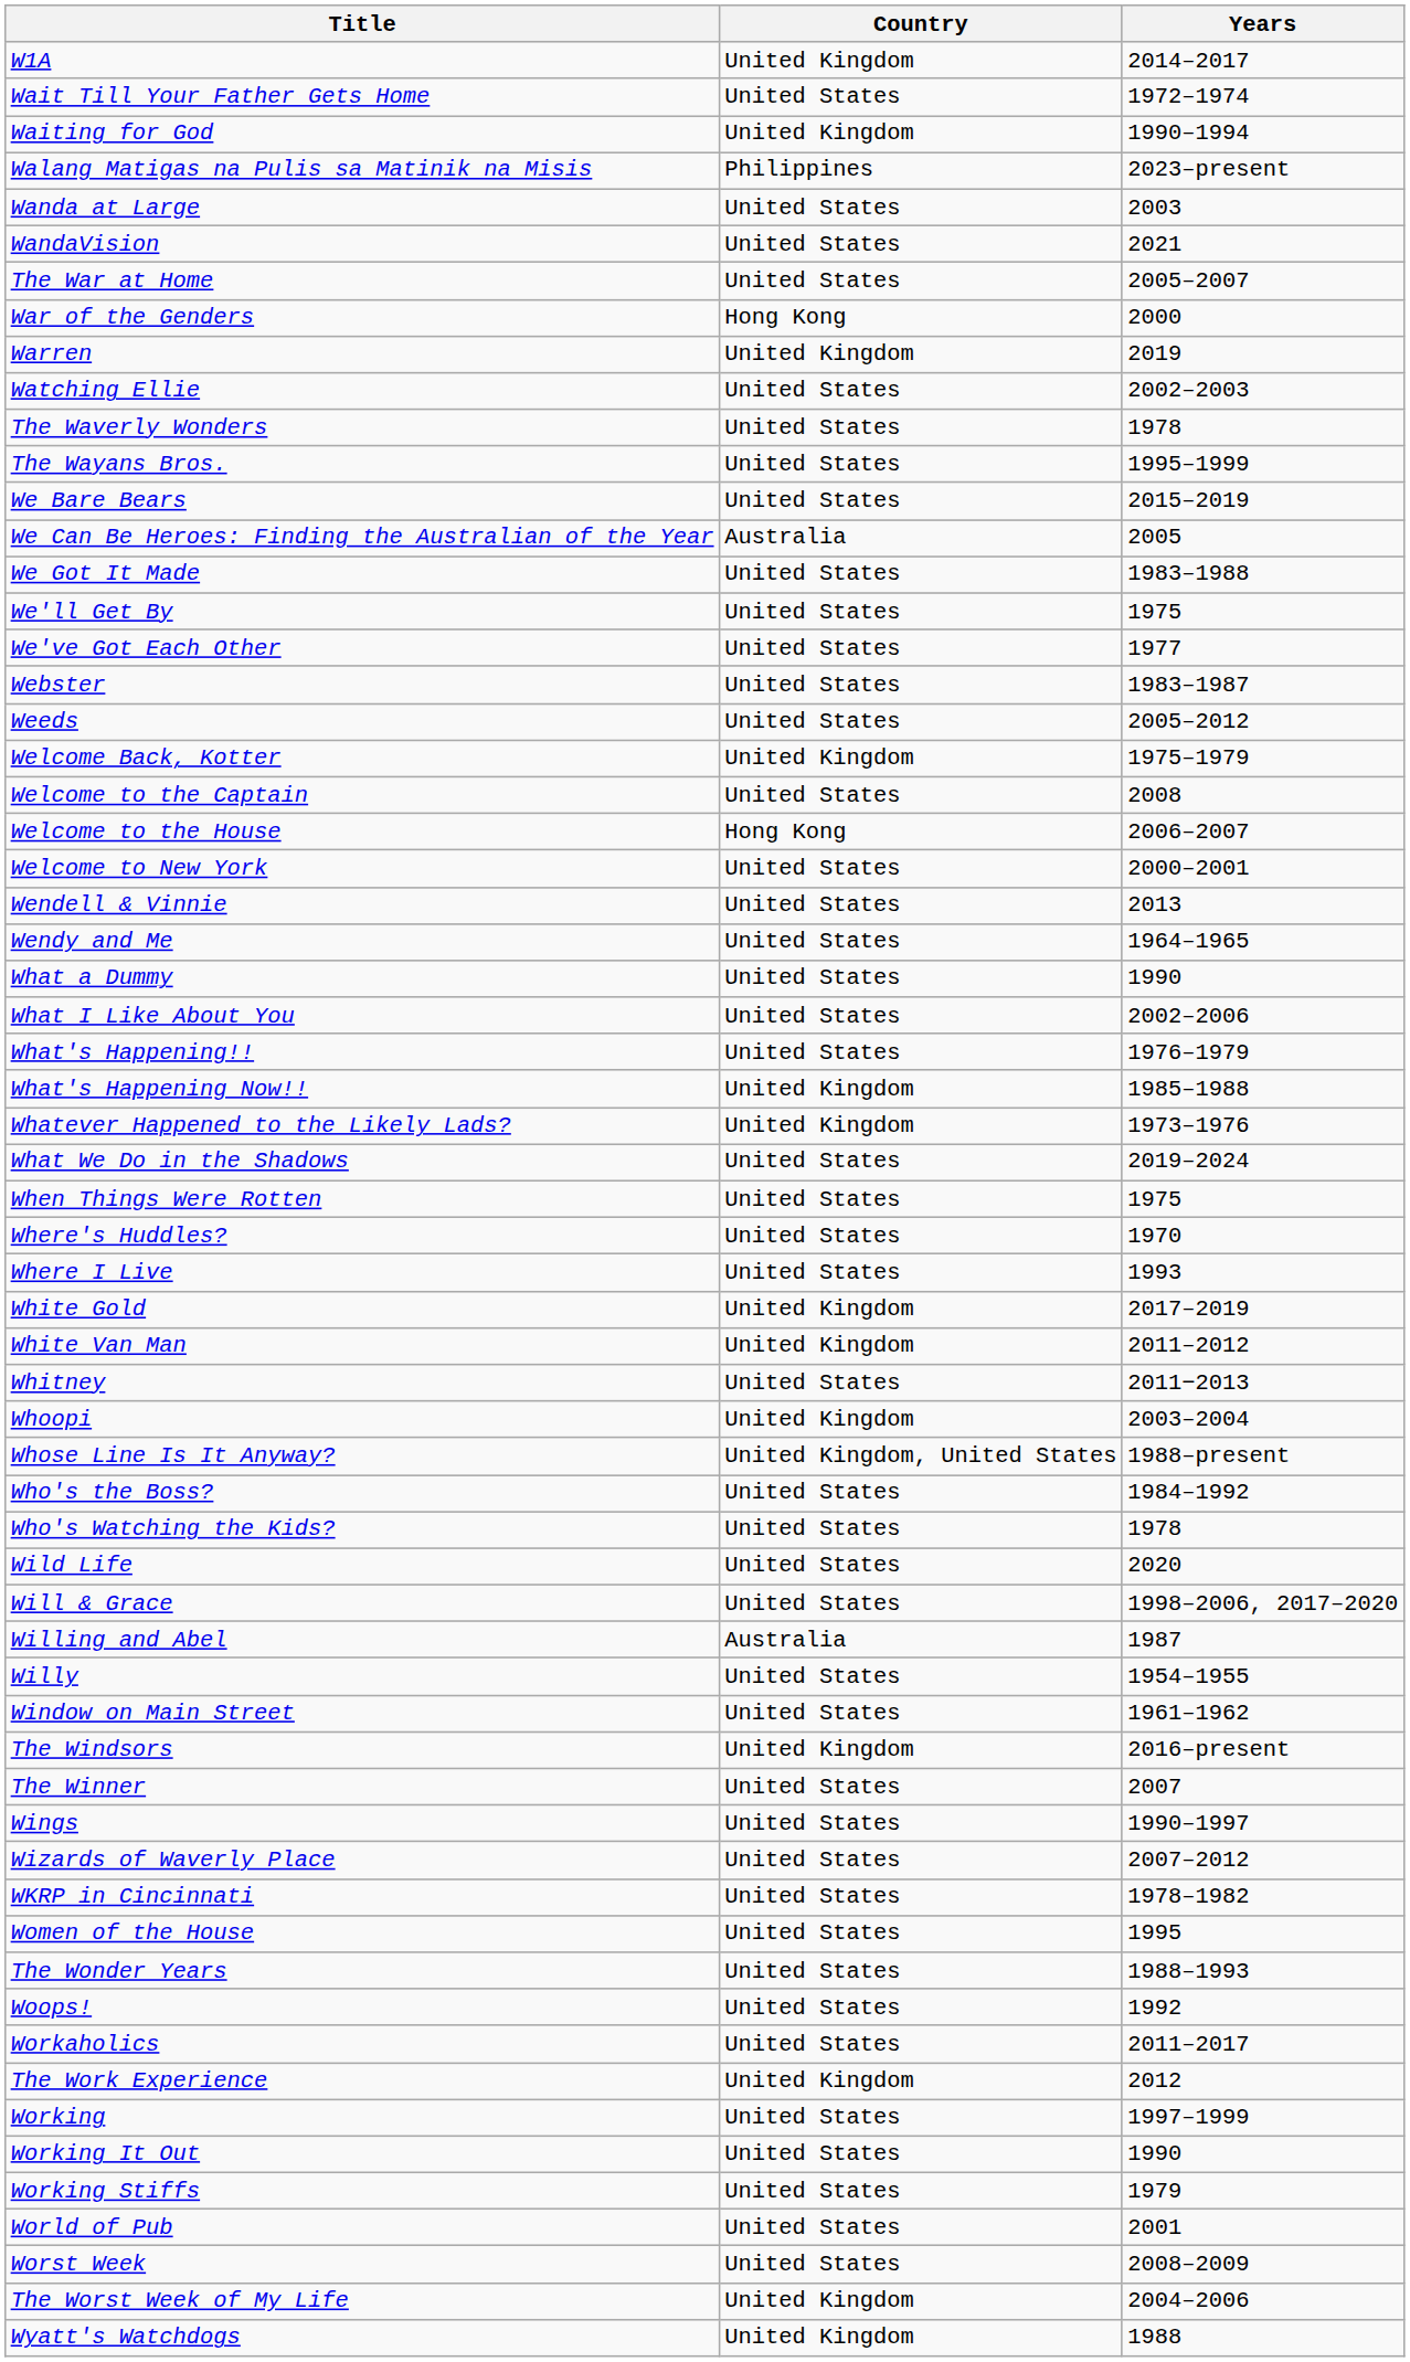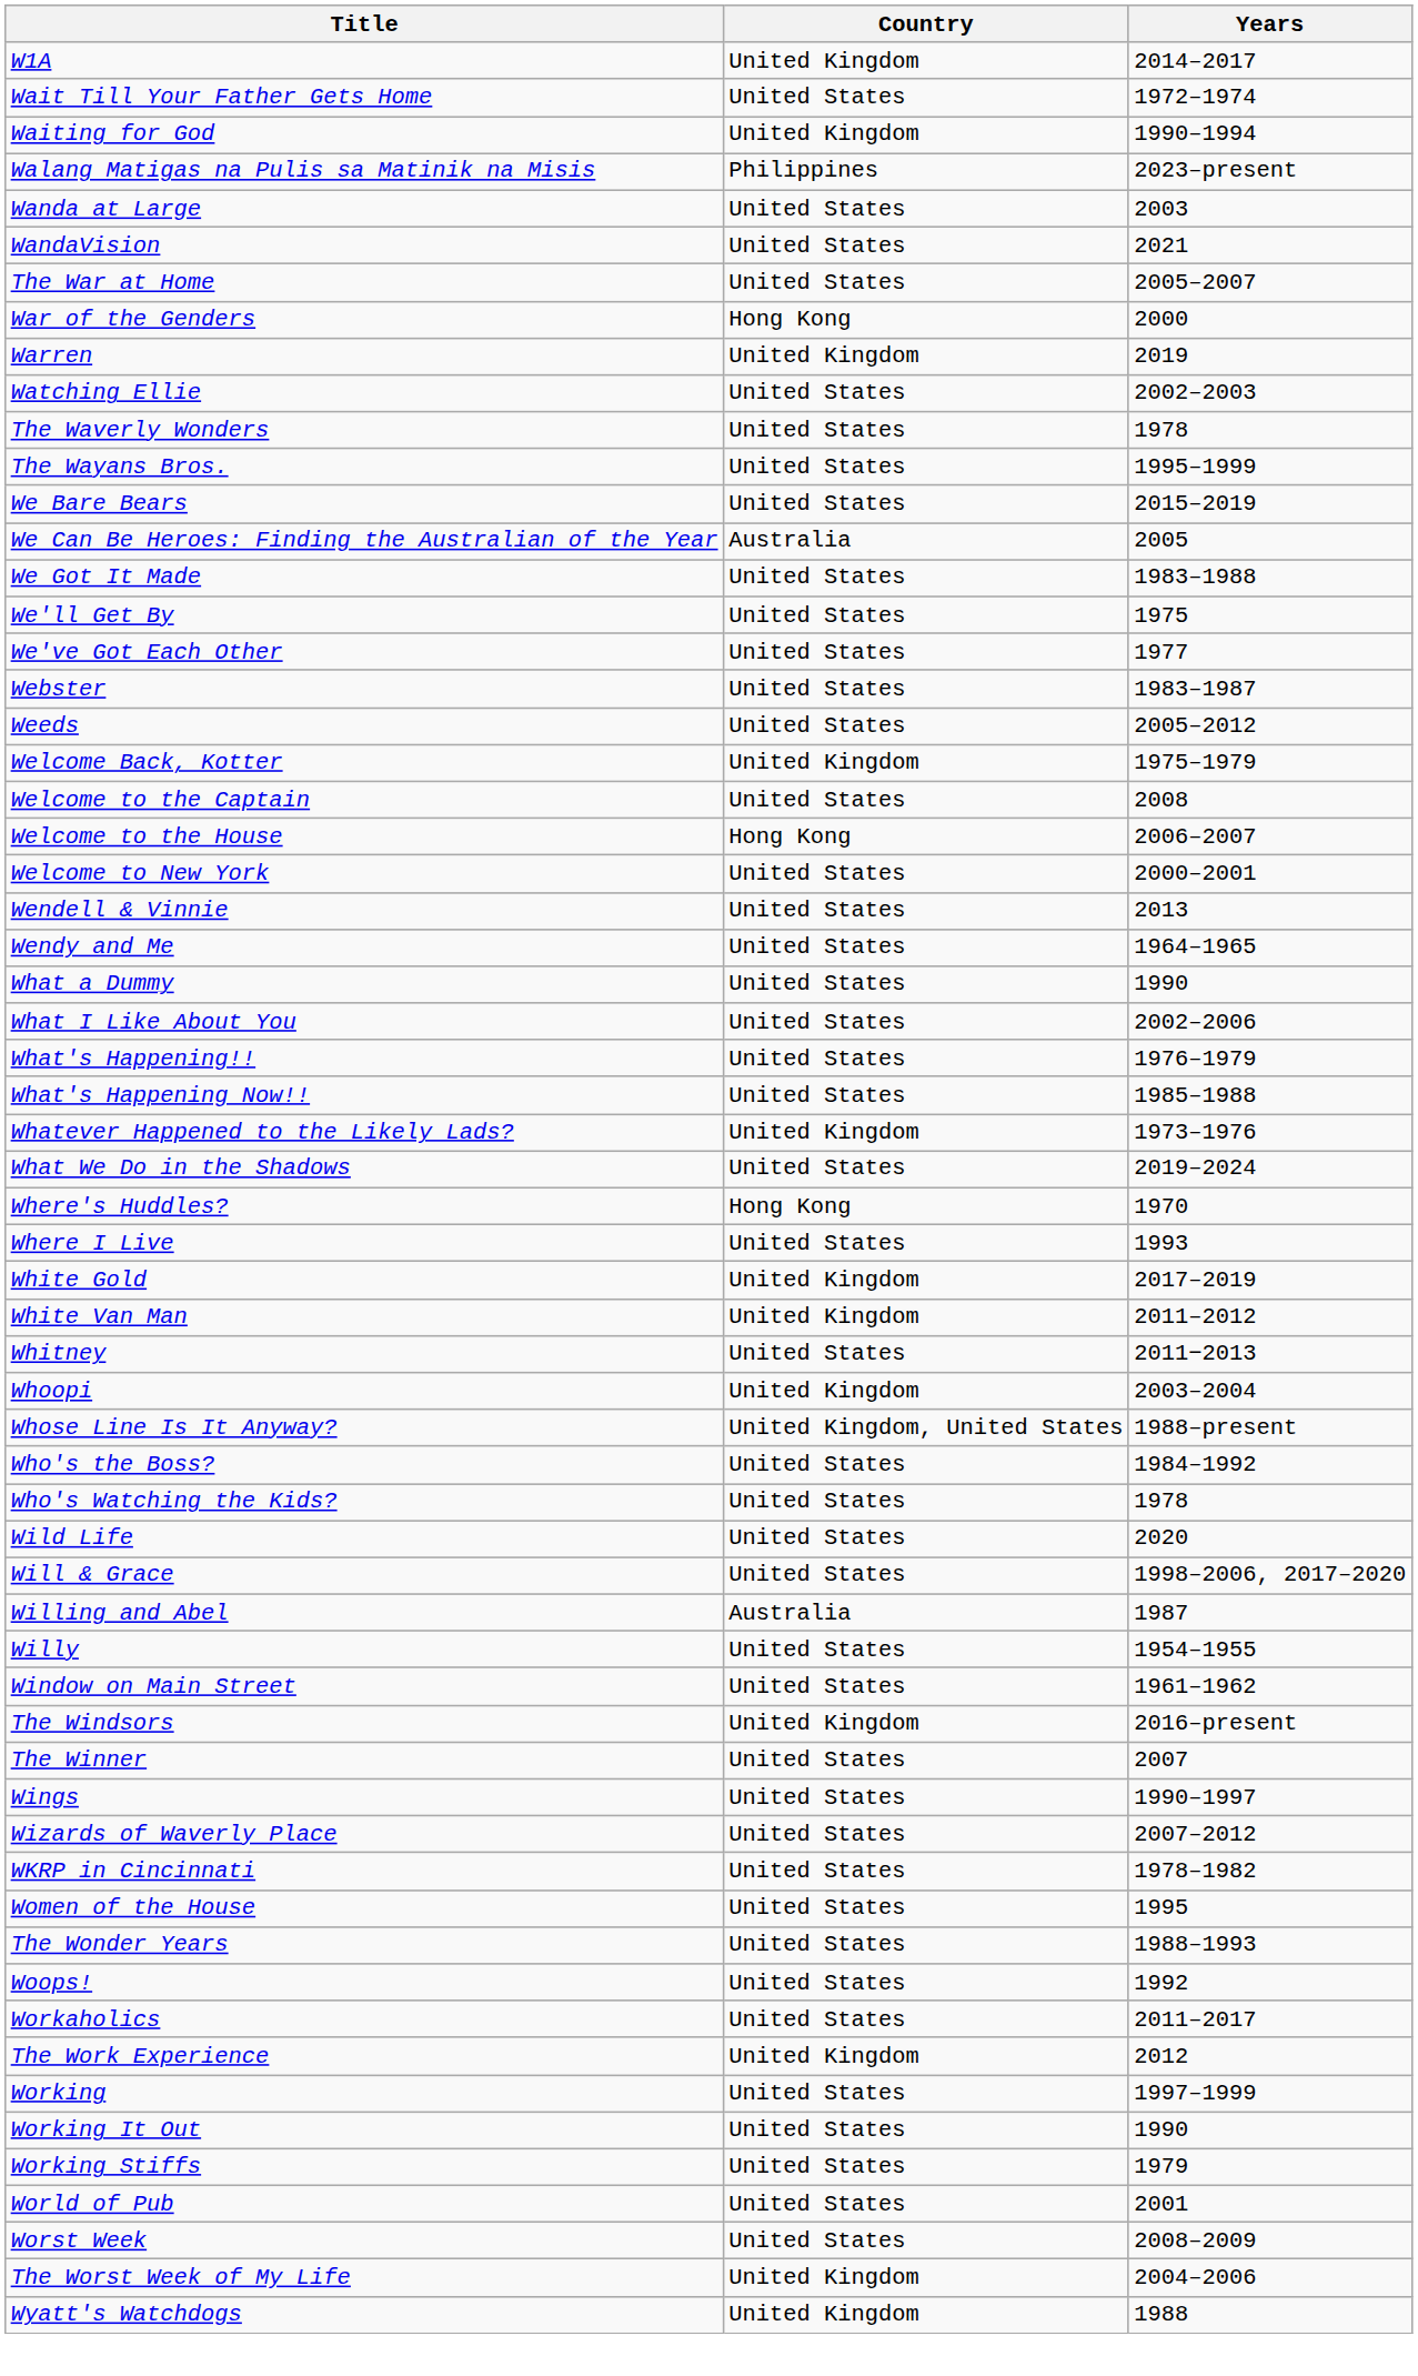 <table class="wikitable sortable">
 <tr>
 <th>Title</th>
 <th>Country</th>
 <th>Years</th>
 </tr>
 <tr>
 <td><em><a href='#'>W1A</a></em></td>
 <td>United Kingdom</td>
 <td>2014–2017</td>
 </tr>
 <tr>
 <td><em><a href='#'>Wait Till Your Father Gets Home</a></em></td>
 <td>United States</td>
 <td>1972–1974</td>
 </tr>
 <tr>
 <td><em><a href='#'>Waiting for God</a></em></td>
 <td>United Kingdom</td>
 <td>1990–1994</td>
 </tr>
 <tr>
 <td><em><a href='#'>Walang Matigas na Pulis sa Matinik na Misis</a></em></td>
 <td>Philippines</td>
 <td>2023–present</td>
 </tr>
 <tr>
 <td><em><a href='#'>Wanda at Large</a></em></td>
 <td>United States</td>
 <td>2003</td>
 </tr>
 <tr>
 <td><em><a href='#'>WandaVision</a></em></td>
 <td>United States</td>
 <td>2021</td>
 </tr>
 <tr>
 <td><em><a href='#'>The War at Home</a></em></td>
 <td>United States</td>
 <td>2005–2007</td>
 </tr>
 <tr>
 <td><em><a href='#'>War of the Genders</a></em></td>
 <td>Hong Kong</td>
 <td>2000</td>
 </tr>
 <tr>
 <td><em><a href='#'>Warren</a></em></td>
 <td>United Kingdom</td>
 <td>2019</td>
 </tr>
 <tr>
 <td><em><a href='#'>Watching Ellie</a></em></td>
 <td>United States</td>
 <td>2002–2003</td>
 </tr>
 <tr>
 <td><em><a href='#'>The Waverly Wonders</a></em></td>
 <td>United States</td>
 <td>1978</td>
 </tr>
 <tr>
 <td><em><a href='#'>The Wayans Bros.</a></em></td>
 <td>United States</td>
 <td>1995–1999</td>
 </tr>
 <tr>
 <td><em><a href='#'>We Bare Bears</a></em></td>
 <td>United States</td>
 <td>2015–2019</td>
 </tr>
 <tr>
 <td><em><a href='#'>We Can Be Heroes: Finding the Australian of the Year</a></em></td>
 <td>Australia</td>
 <td>2005</td>
 </tr>
 <tr>
 <td><em><a href='#'>We Got It Made</a></em></td>
 <td>United States</td>
 <td>1983–1988</td>
 </tr>
 <tr>
 <td><em><a href='#'>We'll Get By</a></em></td>
 <td>United States</td>
 <td>1975</td>
 </tr>
 <tr>
 <td><em><a href='#'>We've Got Each Other</a></em></td>
 <td>United States</td>
 <td>1977</td>
 </tr>
 <tr>
 <td><em><a href='#'>Webster</a></em></td>
 <td>United States</td>
 <td>1983–1987</td>
 </tr>
 <tr>
 <td><em><a href='#'>Weeds</a></em></td>
 <td>United States</td>
 <td>2005–2012</td>
 </tr>
 <tr>
 <td><em><a href='#'>Welcome Back, Kotter</a></em></td>
 <td>United Kingdom</td>
 <td>1975–1979</td>
 </tr>
 <tr>
 <td><em><a href='#'>Welcome to the Captain</a></em></td>
 <td>United States</td>
 <td>2008</td>
 </tr>
 <tr>
 <td><em><a href='#'>Welcome to the House</a></em></td>
 <td>Hong Kong</td>
 <td>2006–2007</td>
 </tr>
 <tr>
 <td><em><a href='#'>Welcome to New York</a></em></td>
 <td>United States</td>
 <td>2000–2001</td>
 </tr>
 <tr>
 <td><em><a href='#'>Wendell & Vinnie</a></em></td>
 <td>United States</td>
 <td>2013</td>
 </tr>
 <tr>
 <td><em><a href='#'>Wendy and Me</a></em></td>
 <td>United States</td>
 <td>1964–1965</td>
 </tr>
 <tr>
 <td><em><a href='#'>What a Dummy</a></em></td>
 <td>United States</td>
 <td>1990</td>
 </tr>
 <tr>
 <td><em><a href='#'>What I Like About You</a></em></td>
 <td>United States</td>
 <td>2002–2006</td>
 </tr>
 <tr>
 <td><em><a href='#'>What's Happening!!</a></em></td>
 <td>United States</td>
 <td>1976–1979</td>
 </tr>
 <tr>
 <td><em><a href='#'>What's Happening Now!!</a></em></td>
-<td>United Kingdom</td>
+<td>United States</td>
 <td>1985–1988</td>
 </tr>
 <tr>
 <td><em><a href='#'>Whatever Happened to the Likely Lads?</a></em></td>
 <td>United Kingdom</td>
 <td>1973–1976</td>
 </tr>
 <tr>
 <td><em><a href='#'>What We Do in the Shadows</a></em></td>
 <td>United States</td>
 <td>2019–2024</td>
 </tr>
 <tr>
-<td><em><a href='#'>When Things Were Rotten</a></em></td>
-<td>United States</td>
-<td>1975</td>
-</tr>
-<tr>
 <td><em><a href='#'>Where's Huddles?</a></em></td>
-<td>United States</td>
+<td>Hong Kong</td>
 <td>1970</td>
 </tr>
 <tr>
 <td><em><a href='#'>Where I Live</a></em></td>
 <td>United States</td>
 <td>1993</td>
 </tr>
 <tr>
 <td><em><a href='#'>White Gold</a></em></td>
 <td>United Kingdom</td>
 <td>2017–2019</td>
 </tr>
 <tr>
 <td><em><a href='#'>White Van Man</a></em></td>
 <td>United Kingdom</td>
 <td>2011–2012</td>
 </tr>
 <tr>
 <td><em><a href='#'>Whitney</a></em></td>
 <td>United States</td>
 <td>2011−2013</td>
 </tr>
 <tr>
 <td><em><a href='#'>Whoopi</a></em></td>
 <td>United Kingdom</td>
 <td>2003–2004</td>
 </tr>
 <tr>
 <td><em><a href='#'>Whose Line Is It Anyway?</a></em></td>
 <td>United Kingdom, United States</td>
 <td>1988–present</td>
 </tr>
 <tr>
 <td><em><a href='#'>Who's the Boss?</a></em></td>
 <td>United States</td>
 <td>1984–1992</td>
 </tr>
 <tr>
 <td><em><a href='#'>Who's Watching the Kids?</a></em></td>
 <td>United States</td>
 <td>1978</td>
 </tr>
 <tr>
 <td><em><a href='#'>Wild Life</a></em></td>
 <td>United States</td>
 <td>2020</td>
 </tr>
 <tr>
 <td><em><a href='#'>Will & Grace</a></em></td>
 <td>United States</td>
 <td>1998–2006, 2017–2020</td>
 </tr>
 <tr>
 <td><em><a href='#'>Willing and Abel</a></em></td>
 <td>Australia</td>
 <td>1987</td>
 </tr>
 <tr>
 <td><em><a href='#'>Willy</a></em></td>
 <td>United States</td>
 <td>1954–1955</td>
 </tr>
 <tr>
 <td><em><a href='#'>Window on Main Street</a></em></td>
 <td>United States</td>
 <td>1961–1962</td>
 </tr>
 <tr>
 <td><em><a href='#'>The Windsors</a></em></td>
 <td>United Kingdom</td>
 <td>2016–present</td>
 </tr>
 <tr>
 <td><em><a href='#'>The Winner</a></em></td>
 <td>United States</td>
 <td>2007</td>
 </tr>
 <tr>
 <td><em><a href='#'>Wings</a></em></td>
 <td>United States</td>
 <td>1990–1997</td>
 </tr>
 <tr>
 <td><em><a href='#'>Wizards of Waverly Place</a></em></td>
 <td>United States</td>
 <td>2007–2012</td>
 </tr>
 <tr>
 <td><em><a href='#'>WKRP in Cincinnati</a></em></td>
 <td>United States</td>
 <td>1978–1982</td>
 </tr>
 <tr>
 <td><em><a href='#'>Women of the House</a></em></td>
 <td>United States</td>
 <td>1995</td>
 </tr>
 <tr>
 <td><em><a href='#'>The Wonder Years</a></em></td>
 <td>United States</td>
 <td>1988–1993</td>
 </tr>
 <tr>
 <td><em><a href='#'>Woops!</a></em></td>
 <td>United States</td>
 <td>1992</td>
 </tr>
 <tr>
 <td><em><a href='#'>Workaholics</a></em></td>
 <td>United States</td>
 <td>2011–2017</td>
 </tr>
 <tr>
 <td><em><a href='#'>The Work Experience</a></em></td>
 <td>United Kingdom</td>
 <td>2012</td>
 </tr>
 <tr>
 <td><em><a href='#'>Working</a></em></td>
 <td>United States</td>
 <td>1997–1999</td>
 </tr>
 <tr>
 <td><em><a href='#'>Working It Out</a></em></td>
 <td>United States</td>
 <td>1990</td>
 </tr>
 <tr>
 <td><em><a href='#'>Working Stiffs</a></em></td>
 <td>United States</td>
 <td>1979</td>
 </tr>
 <tr>
 <td><em><a href='#'>World of Pub</a></em></td>
 <td>United States</td>
 <td>2001</td>
 </tr>
 <tr>
 <td><em><a href='#'>Worst Week</a></em></td>
 <td>United States</td>
 <td>2008–2009</td>
 </tr>
 <tr>
 <td><em><a href='#'>The Worst Week of My Life</a></em></td>
 <td>United Kingdom</td>
 <td>2004–2006</td>
 </tr>
 <tr>
 <td><em><a href='#'>Wyatt's Watchdogs</a></em></td>
 <td>United Kingdom</td>
 <td>1988</td>
 </tr>
 </table>
